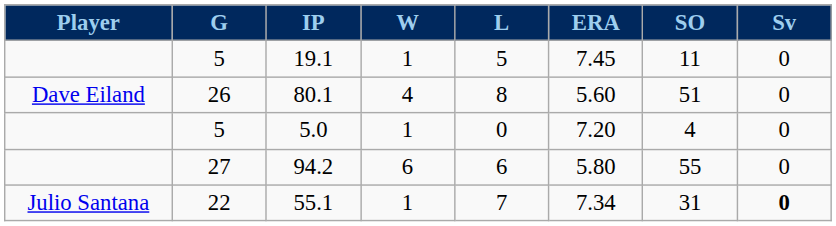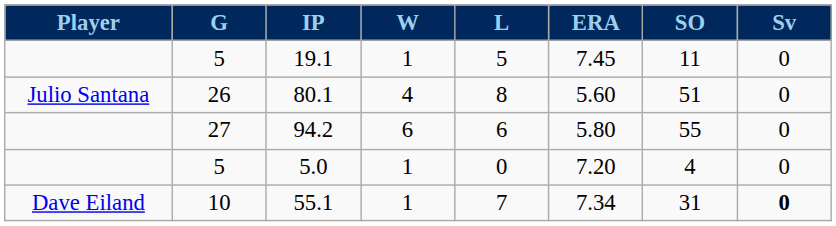 <table class="wikitable sortable">
 <tr>
 <th style="background:#00285D;color:#9ECEEE;" width="16%">Player</th>
 <th style="background:#00285D;color:#9ECEEE;" width="9%">G</th>
 <th style="background:#00285D;color:#9ECEEE;" width="9%">IP</th>
 <th style="background:#00285D;color:#9ECEEE;" width="9%">W</th>
 <th style="background:#00285D;color:#9ECEEE;" width="9%">L</th>
 <th style="background:#00285D;color:#9ECEEE;" width="9%">ERA</th>
 <th style="background:#00285D;color:#9ECEEE;" width="9%">SO</th>
 <th style="background:#00285D;color:#9ECEEE;" width="9%">Sv</th>
 </tr>
 <tr align="center">
 <td></td>
 <td>5</td>
 <td>19.1</td>
 <td>1</td>
 <td>5</td>
 <td>7.45</td>
 <td>11</td>
 <td>0</td>
 </tr>
 <tr align="center">
-<td><a href='#'>Dave Eiland</a></td>
+<td><a href='#'>Julio Santana</a></td>
 <td>26</td>
 <td>80.1</td>
 <td>4</td>
 <td>8</td>
 <td>5.60</td>
 <td>51</td>
+<td>0</td>
+</tr>
+<tr align="center">
+<td></td>
+<td>27</td>
+<td>94.2</td>
+<td>6</td>
+<td>6</td>
+<td>5.80</td>
+<td>55</td>
 <td>0</td>
 </tr>
 <tr align=center>
 <td></td>
 <td>5</td>
 <td>5.0</td>
 <td>1</td>
 <td>0</td>
 <td>7.20</td>
 <td>4</td>
 <td>0</td>
 </tr>
 <tr align="center">
-<td></td>
-<td>27</td>
-<td>94.2</td>
-<td>6</td>
-<td>6</td>
-<td>5.80</td>
-<td>55</td>
-<td>0</td>
-</tr>
-<tr align="center">
-<td><a href='#'>Julio Santana</a></td>
-<td>22</td>
+<td><a href='#'>Dave Eiland</a></td>
+<td>10</td>
 <td>55.1</td>
 <td>1</td>
 <td>7</td>
 <td>7.34</td>
 <td>31</td>
 <td><strong>0</strong></td>
 </tr>
 </table>
